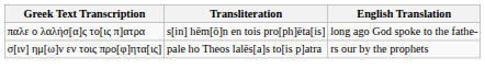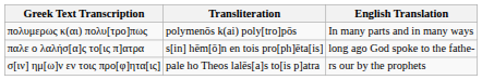 <table class="wikitable">
 <tr>
 <th>Greek Text Transcription</th>
 <th>Transliteration</th>
 <th>English Translation</th>
+</tr>
+<tr>
+<td>πολυμερως κ(αι) πολυ[τρο]πως</td>
+<td>polymenōs k(ai) poly[tro]pōs</td>
+<td>In many parts and in many ways</td>
 </tr>
 <tr>
 <td>παλε ο  λαλήσ[α]ς το[ις π]ατρα</td>
 <td>s[in] hēm[ō]n en tois pro[ph]ēta[is]</td>
 <td>long ago God spoke to the fathe-</td>
 </tr>
 <tr>
 <td>σ[ιν] ημ[ω]ν εν τοις προ[φ]ητα[ις]</td>
 <td>pale ho Theos lalēs[a]s to[is p]atra</td>
 <td>rs our by the prophets</td>
 </tr>
 </table>
